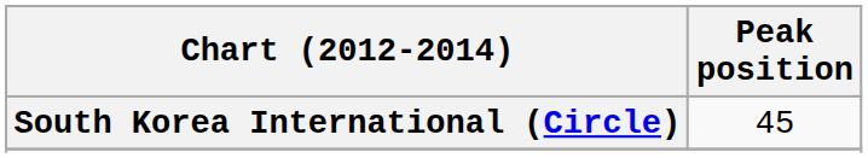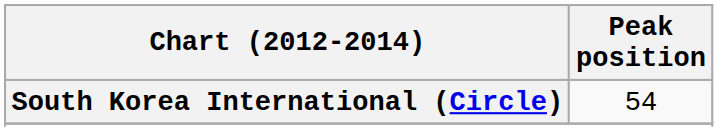 <table class="wikitable sortable plainrowheaders" style="text-align:center">
 <tr>
 <th>Chart (2012-2014)</th>
 <th>Peak<br>position</th>
 </tr>
 <tr>
 <th scope="row">South Korea International (<a href='#'>Circle</a>)</th>
-<td>45</td>
+<td>54</td>
 </tr>
 <tr>
 </tr>
 <tr>
 </tr>
 </table>
